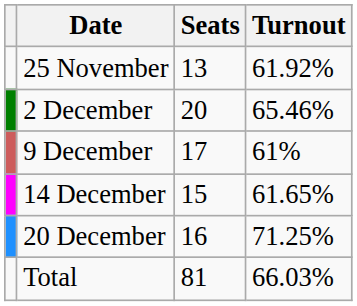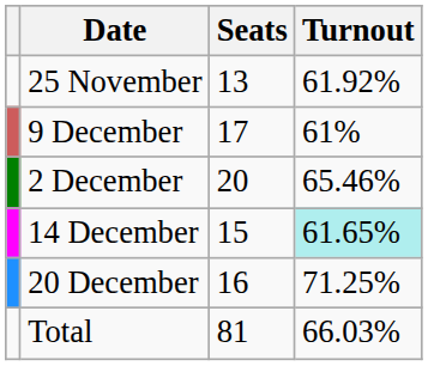 <table class="wikitable">
 <tr>
 <th></th>
 <th>Date</th>
 <th>Seats</th>
 <th>Turnout</th>
 </tr>
 <tr>
 <td style="background-color::#FFD700"></td>
 <td>25 November</td>
 <td>13</td>
 <td>61.92%</td>
 </tr>
 <tr>
+<td style="background-color:#CD5C5C"></td>
+<td>9 December</td>
+<td>17</td>
+<td>61%</td>
+</tr>
+<tr>
 <td style="background-color:#008000"></td>
 <td>2 December</td>
 <td>20</td>
 <td>65.46%</td>
 </tr>
 <tr>
-<td style="background-color:#CD5C5C"></td>
-<td>9 December</td>
-<td>17</td>
-<td>61%</td>
-</tr>
-<tr>
 <td style="background-color:#FF00FF"></td>
 <td>14 December</td>
 <td>15</td>
-<td>61.65%</td>
+<td style="background: paleturquoise;">61.65%</td>
 </tr>
 <tr>
 <td style="background-color:#1E90FF"></td>
 <td>20 December</td>
 <td>16</td>
 <td>71.25%</td>
 </tr>
 <tr>
 <td></td>
 <td>Total</td>
 <td>81</td>
 <td>66.03%</td>
 </tr>
 </table>
